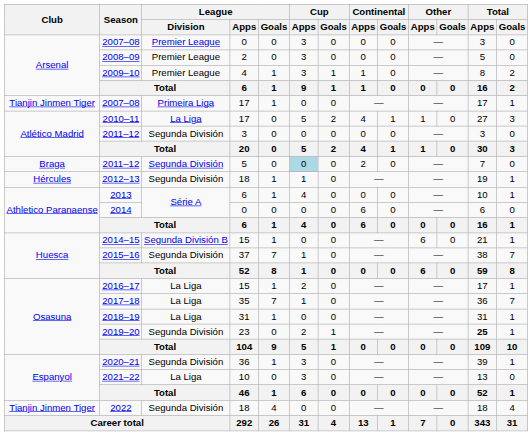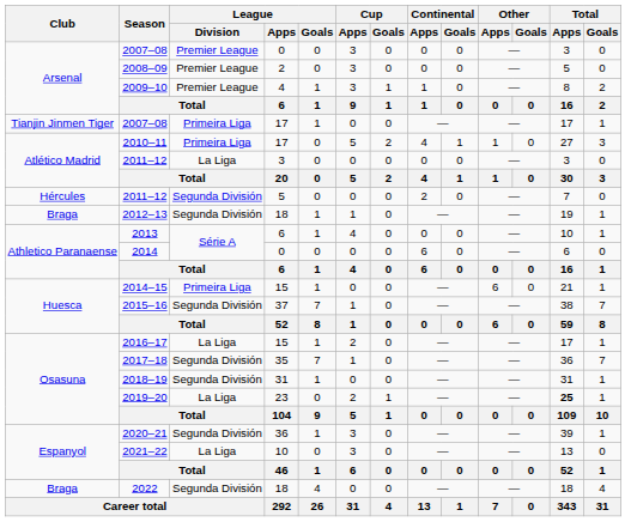 <table class="wikitable" style="text-align:center">
 <tr>
 <th rowspan="2">Club</th>
 <th rowspan="2">Season</th>
 <th colspan="3">League</th>
 <th colspan="2">Cup</th>
 <th colspan="2">Continental</th>
 <th colspan="2">Other</th>
 <th colspan="2">Total</th>
 </tr>
 <tr>
 <th>Division</th>
 <th>Apps</th>
 <th>Goals</th>
 <th>Apps</th>
 <th>Goals</th>
 <th>Apps</th>
 <th>Goals</th>
 <th>Apps</th>
 <th>Goals</th>
 <th>Apps</th>
 <th>Goals</th>
 </tr>
 <tr>
 <td rowspan="4"><a href='#'>Arsenal</a></td>
 <td><a href='#'>2007–08</a></td>
 <td><a href='#'>Premier League</a></td>
 <td>0</td>
 <td>0</td>
 <td>3</td>
 <td>0</td>
 <td>0</td>
 <td>0</td>
 <td colspan="2">—</td>
 <td>3</td>
 <td>0</td>
 </tr>
 <tr>
 <td><a href='#'>2008–09</a></td>
 <td>Premier League</td>
 <td>2</td>
 <td>0</td>
 <td>3</td>
 <td>0</td>
 <td>0</td>
 <td>0</td>
 <td colspan="2">—</td>
 <td>5</td>
 <td>0</td>
 </tr>
 <tr>
 <td><a href='#'>2009–10</a></td>
 <td>Premier League</td>
 <td>4</td>
 <td>1</td>
 <td>3</td>
 <td>1</td>
 <td>1</td>
 <td>0</td>
 <td colspan="2">—</td>
 <td>8</td>
 <td>2</td>
 </tr>
 <tr>
 <th colspan="2">Total</th>
 <th>6</th>
 <th>1</th>
 <th>9</th>
 <th>1</th>
 <th>1</th>
 <th>0</th>
 <th>0</th>
 <th>0</th>
 <th>16</th>
 <th>2</th>
 </tr>
 <tr>
 <td><a href='#'>Tianjin Jinmen Tiger</a></td>
 <td><a href='#'>2007–08</a></td>
 <td><a href='#'>Primeira Liga</a></td>
 <td>17</td>
 <td>1</td>
 <td>0</td>
 <td>0</td>
 <td colspan="2">—</td>
 <td colspan="2">—</td>
 <td>17</td>
 <td>1</td>
 </tr>
 <tr>
 <td rowspan="3"><a href='#'>Atlético Madrid</a></td>
 <td><a href='#'>2010–11</a></td>
-<td><a href='#'>La Liga</a></td>
+<td><a href='#'>Primeira Liga</a></td>
 <td>17</td>
 <td>0</td>
 <td>5</td>
 <td>2</td>
 <td>4</td>
 <td>1</td>
 <td>1</td>
 <td>0</td>
 <td>27</td>
 <td>3</td>
 </tr>
 <tr>
 <td><a href='#'>2011–12</a></td>
-<td>Segunda División</td>
+<td>La Liga</td>
 <td>3</td>
 <td>0</td>
 <td>0</td>
 <td>0</td>
 <td>0</td>
 <td>0</td>
 <td colspan="2">—</td>
 <td>3</td>
 <td>0</td>
 </tr>
 <tr>
 <th colspan="2">Total</th>
 <th>20</th>
 <th>0</th>
 <th>5</th>
 <th>2</th>
 <th>4</th>
 <th>1</th>
 <th>1</th>
 <th>0</th>
 <th>30</th>
 <th>3</th>
 </tr>
 <tr>
-<td rowspan="1"><a href='#'>Braga</a></td>
+<td rowspan="1"><a href='#'>Hércules</a></td>
 <td><a href='#'>2011–12</a></td>
 <td><a href='#'>Segunda División</a></td>
 <td>5</td>
 <td>0</td>
-<td style="background: lightblue;">0</td>
+<td>0</td>
 <td>0</td>
 <td>2</td>
 <td>0</td>
 <td colspan="2">—</td>
 <td>7</td>
 <td>0</td>
 </tr>
 <tr>
-<td rowspan="1"><a href='#'>Hércules</a></td>
+<td rowspan="1"><a href='#'>Braga</a></td>
 <td><a href='#'>2012–13</a></td>
 <td>Segunda División</td>
 <td>18</td>
 <td>1</td>
 <td>1</td>
 <td>0</td>
 <td colspan="2">—</td>
 <td colspan="2">—</td>
 <td>19</td>
 <td>1</td>
 </tr>
 <tr>
 <td rowspan="3"><a href='#'>Athletico Paranaense</a></td>
 <td><a href='#'>2013</a></td>
 <td rowspan="2"><a href='#'>Série A</a></td>
 <td>6</td>
 <td>1</td>
 <td>4</td>
 <td>0</td>
 <td>0</td>
 <td>0</td>
 <td colspan="2">—</td>
 <td>10</td>
 <td>1</td>
 </tr>
 <tr>
 <td><a href='#'>2014</a></td>
 <td>0</td>
 <td>0</td>
 <td>0</td>
 <td>0</td>
 <td>6</td>
 <td>0</td>
 <td colspan="2">—</td>
 <td>6</td>
 <td>0</td>
 </tr>
 <tr>
 <th colspan="2">Total</th>
 <th>6</th>
 <th>1</th>
 <th>4</th>
 <th>0</th>
 <th>6</th>
 <th>0</th>
 <th>0</th>
 <th>0</th>
 <th>16</th>
 <th>1</th>
 </tr>
 <tr>
 <td rowspan="3"><a href='#'>Huesca</a></td>
 <td><a href='#'>2014–15</a></td>
-<td><a href='#'>Segunda División B</a></td>
+<td><a href='#'>Primeira Liga</a></td>
 <td>15</td>
 <td>1</td>
 <td>0</td>
 <td>0</td>
 <td colspan="2">—</td>
 <td>6</td>
 <td>0</td>
 <td>21</td>
 <td>1</td>
 </tr>
 <tr>
 <td><a href='#'>2015–16</a></td>
 <td>Segunda División</td>
 <td>37</td>
 <td>7</td>
 <td>1</td>
 <td>0</td>
 <td colspan="2">—</td>
 <td colspan="2">—</td>
 <td>38</td>
 <td>7</td>
 </tr>
 <tr>
 <th colspan="2">Total</th>
 <th>52</th>
 <th>8</th>
 <th>1</th>
 <th>0</th>
 <th>0</th>
 <th>0</th>
 <th>6</th>
 <th>0</th>
 <th>59</th>
 <th>8</th>
 </tr>
 <tr>
 <td rowspan="5"><a href='#'>Osasuna</a></td>
 <td><a href='#'>2016–17</a></td>
 <td>La Liga</td>
 <td>15</td>
 <td>1</td>
 <td>2</td>
 <td>0</td>
 <td colspan="2">—</td>
 <td colspan="2">—</td>
 <td>17</td>
 <td>1</td>
 </tr>
 <tr>
 <td><a href='#'>2017–18</a></td>
-<td>La Liga</td>
+<td>Segunda División</td>
 <td>35</td>
 <td>7</td>
 <td>1</td>
 <td>0</td>
 <td colspan="2">—</td>
 <td colspan="2">—</td>
 <td>36</td>
 <td>7</td>
 </tr>
 <tr>
 <td><a href='#'>2018–19</a></td>
-<td>La Liga</td>
+<td>Segunda División</td>
 <td>31</td>
 <td>1</td>
 <td>0</td>
 <td>0</td>
 <td colspan="2">—</td>
 <td colspan="2">—</td>
 <td>31</td>
 <td>1</td>
 </tr>
 <tr>
 <td><a href='#'>2019–20</a></td>
-<td>Segunda División</td>
+<td>La Liga</td>
 <td>23</td>
 <td>0</td>
 <td>2</td>
 <td>1</td>
 <td colspan="2">—</td>
 <td colspan="2">—</td>
 <td><strong>25</strong></td>
 <td>1</td>
 </tr>
 <tr>
 <th colspan="2">Total</th>
 <th>104</th>
 <th>9</th>
 <th>5</th>
 <th>1</th>
 <th>0</th>
 <th>0</th>
 <th>0</th>
 <th>0</th>
 <th>109</th>
 <th>10</th>
 </tr>
 <tr>
 <td rowspan="3"><a href='#'>Espanyol</a></td>
 <td><a href='#'>2020–21</a></td>
 <td>Segunda División</td>
 <td>36</td>
 <td>1</td>
 <td>3</td>
 <td>0</td>
 <td colspan="2">—</td>
 <td colspan="2">—</td>
 <td>39</td>
 <td>1</td>
 </tr>
 <tr>
 <td><a href='#'>2021–22</a></td>
 <td>La Liga</td>
 <td>10</td>
 <td>0</td>
 <td>3</td>
 <td>0</td>
 <td colspan="2">—</td>
 <td colspan="2">—</td>
 <td>13</td>
 <td>0</td>
 </tr>
 <tr>
 <th colspan="2">Total</th>
 <th>46</th>
 <th>1</th>
 <th>6</th>
 <th>0</th>
 <th>0</th>
 <th>0</th>
 <th>0</th>
 <th>0</th>
 <th>52</th>
 <th>1</th>
 </tr>
 <tr>
-<td><a href='#'>Tianjin Jinmen Tiger</a></td>
+<td rowspan="1"><a href='#'>Braga</a></td>
 <td><a href='#'>2022</a></td>
 <td>Segunda División</td>
 <td>18</td>
 <td>4</td>
 <td>0</td>
 <td>0</td>
 <td colspan="2">—</td>
 <td colspan="2">—</td>
 <td>18</td>
 <td>4</td>
 </tr>
 <tr>
 <th colspan="3">Career total</th>
 <th>292</th>
 <th>26</th>
 <th>31</th>
 <th>4</th>
 <th>13</th>
 <th>1</th>
 <th>7</th>
 <th>0</th>
 <th>343</th>
 <th>31</th>
 </tr>
 </table>
